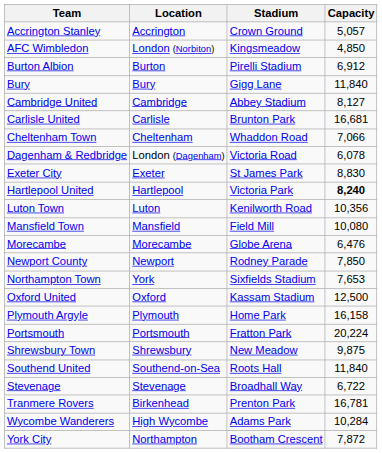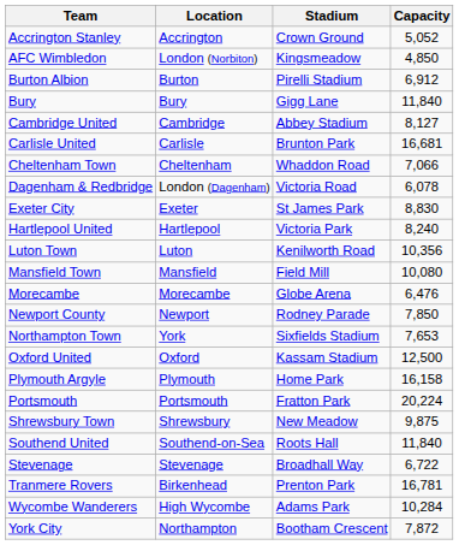 <table class="wikitable sortable">
 <tr>
 <th>Team</th>
 <th>Location</th>
 <th>Stadium</th>
 <th>Capacity</th>
 </tr>
 <tr>
 <td><a href='#'>Accrington Stanley</a></td>
 <td><a href='#'>Accrington</a></td>
 <td><a href='#'>Crown Ground</a></td>
-<td align="center">5,057</td>
+<td align="center">5,052</td>
 </tr>
 <tr>
 <td><a href='#'>AFC Wimbledon</a></td>
 <td><a href='#'>London</a> <small>(<a href='#'>Norbiton</a>)</small></td>
 <td><a href='#'>Kingsmeadow</a></td>
 <td align="center">4,850</td>
 </tr>
 <tr>
 <td><a href='#'>Burton Albion</a></td>
 <td><a href='#'>Burton</a></td>
 <td><a href='#'>Pirelli Stadium</a></td>
 <td style="text-align:center;">6,912</td>
 </tr>
 <tr>
 <td><a href='#'>Bury</a></td>
 <td><a href='#'>Bury</a></td>
 <td><a href='#'>Gigg Lane</a></td>
 <td style="text-align:center;">11,840</td>
 </tr>
 <tr>
 <td><a href='#'>Cambridge United</a></td>
 <td><a href='#'>Cambridge</a></td>
 <td><a href='#'>Abbey Stadium</a></td>
 <td style="text-align:center;">8,127</td>
 </tr>
 <tr>
 <td><a href='#'>Carlisle United</a></td>
 <td><a href='#'>Carlisle</a></td>
 <td><a href='#'>Brunton Park</a></td>
 <td style="text-align:center;">16,681</td>
 </tr>
 <tr>
 <td><a href='#'>Cheltenham Town</a></td>
 <td><a href='#'>Cheltenham</a></td>
 <td><a href='#'>Whaddon Road</a></td>
 <td style="text-align:center;">7,066</td>
 </tr>
 <tr>
 <td><a href='#'>Dagenham & Redbridge</a></td>
 <td>London <small>(<a href='#'>Dagenham</a>)</small></td>
 <td><a href='#'>Victoria Road</a></td>
 <td align="center">6,078</td>
 </tr>
 <tr>
 <td><a href='#'>Exeter City</a></td>
 <td><a href='#'>Exeter</a></td>
 <td><a href='#'>St James Park</a></td>
 <td style="text-align:center;">8,830</td>
 </tr>
 <tr>
 <td><a href='#'>Hartlepool United</a></td>
 <td><a href='#'>Hartlepool</a></td>
 <td><a href='#'>Victoria Park</a></td>
-<td style="text-align:center;"><strong>8,240</strong></td>
+<td style="text-align:center;">8,240</td>
 </tr>
 <tr>
 <td><a href='#'>Luton Town</a></td>
 <td><a href='#'>Luton</a></td>
 <td><a href='#'>Kenilworth Road</a></td>
 <td style="text-align:center;">10,356</td>
 </tr>
 <tr>
 <td><a href='#'>Mansfield Town</a></td>
 <td><a href='#'>Mansfield</a></td>
 <td><a href='#'>Field Mill</a></td>
 <td align="center">10,080</td>
 </tr>
 <tr>
 <td><a href='#'>Morecambe</a></td>
 <td><a href='#'>Morecambe</a></td>
 <td><a href='#'>Globe Arena</a></td>
 <td style="text-align:center;">6,476</td>
 </tr>
 <tr>
 <td><a href='#'>Newport County</a></td>
 <td><a href='#'>Newport</a></td>
 <td><a href='#'>Rodney Parade</a></td>
 <td style="text-align:center;">7,850</td>
 </tr>
 <tr>
 <td><a href='#'>Northampton Town</a></td>
 <td><a href='#'>York</a></td>
 <td><a href='#'>Sixfields Stadium</a></td>
 <td style="text-align:center;">7,653</td>
 </tr>
 <tr>
 <td><a href='#'>Oxford United</a></td>
 <td><a href='#'>Oxford</a></td>
 <td><a href='#'>Kassam Stadium</a></td>
 <td style="text-align:center;">12,500</td>
 </tr>
 <tr>
 <td><a href='#'>Plymouth Argyle</a></td>
 <td><a href='#'>Plymouth</a></td>
 <td><a href='#'>Home Park</a></td>
 <td align="center">16,158</td>
 </tr>
 <tr>
 <td><a href='#'>Portsmouth</a></td>
 <td><a href='#'>Portsmouth</a></td>
 <td><a href='#'>Fratton Park</a></td>
 <td style="text-align:center;">20,224</td>
 </tr>
 <tr>
 <td><a href='#'>Shrewsbury Town</a></td>
 <td><a href='#'>Shrewsbury</a></td>
 <td><a href='#'>New Meadow</a></td>
 <td align="center">9,875</td>
 </tr>
 <tr>
 <td><a href='#'>Southend United</a></td>
 <td><a href='#'>Southend-on-Sea</a></td>
 <td><a href='#'>Roots Hall</a></td>
 <td style="text-align:center;">11,840</td>
 </tr>
 <tr>
 <td><a href='#'>Stevenage</a></td>
 <td><a href='#'>Stevenage</a></td>
 <td><a href='#'>Broadhall Way</a></td>
 <td align="center">6,722</td>
 </tr>
 <tr>
 <td><a href='#'>Tranmere Rovers</a></td>
 <td><a href='#'>Birkenhead</a></td>
 <td><a href='#'>Prenton Park</a></td>
 <td style="text-align:center;">16,781</td>
 </tr>
 <tr>
 <td><a href='#'>Wycombe Wanderers</a></td>
 <td><a href='#'>High Wycombe</a></td>
 <td><a href='#'>Adams Park</a></td>
 <td style="text-align:center;">10,284</td>
 </tr>
 <tr>
 <td><a href='#'>York City</a></td>
 <td><a href='#'>Northampton</a></td>
 <td><a href='#'>Bootham Crescent</a></td>
 <td style="text-align:center;">7,872</td>
 </tr>
 </table>
